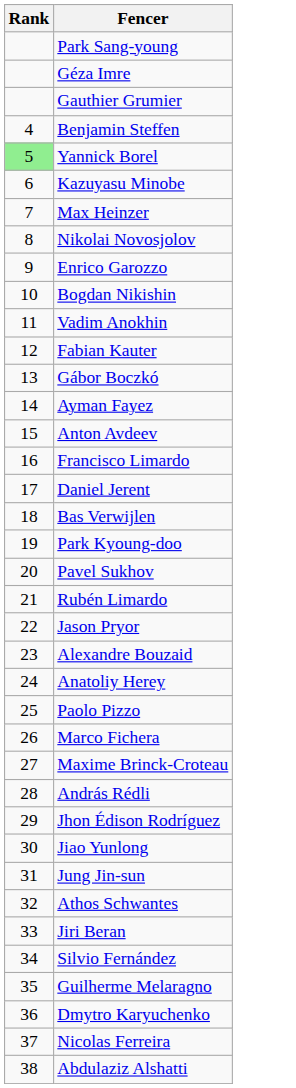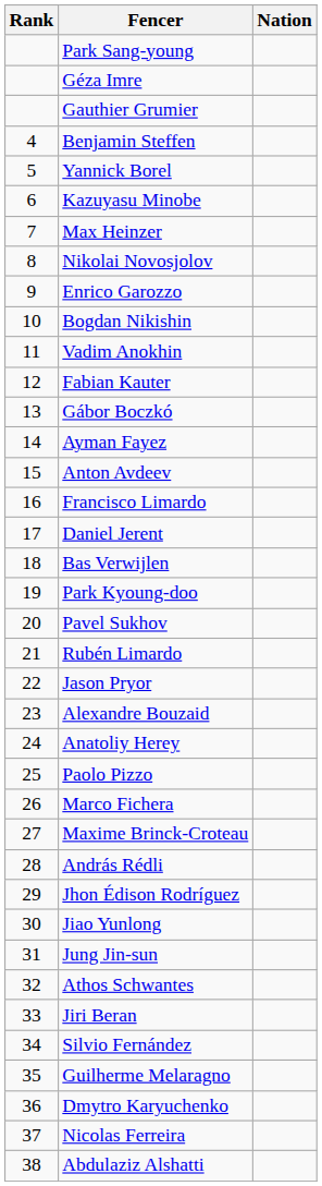 <table class="wikitable sortable" style="text-align: center;">
 <tr>
 <th>Rank</th>
 <th>Fencer</th>
+<th>Nation</th>
 </tr>
 <tr>
 <td></td>
 <td align=left><a href='#'>Park Sang-young</a></td>
+<td align=left></td>
 </tr>
 <tr>
 <td></td>
 <td align=left><a href='#'>Géza Imre</a></td>
+<td align=left></td>
 </tr>
 <tr>
 <td></td>
 <td align=left><a href='#'>Gauthier Grumier</a></td>
+<td align=left></td>
 </tr>
 <tr>
 <td>4</td>
 <td align=left><a href='#'>Benjamin Steffen</a></td>
+<td align=left></td>
 </tr>
 <tr>
-<td style="background: lightgreen;">5</td>
+<td>5</td>
 <td align=left><a href='#'>Yannick Borel</a></td>
+<td align=left></td>
 </tr>
 <tr>
 <td>6</td>
 <td align=left><a href='#'>Kazuyasu Minobe</a></td>
+<td align=left></td>
 </tr>
 <tr>
 <td>7</td>
 <td align=left><a href='#'>Max Heinzer</a></td>
+<td align=left></td>
 </tr>
 <tr>
 <td>8</td>
 <td align=left><a href='#'>Nikolai Novosjolov</a></td>
+<td align=left></td>
 </tr>
 <tr>
 <td>9</td>
 <td align=left><a href='#'>Enrico Garozzo</a></td>
+<td align=left></td>
 </tr>
 <tr>
 <td>10</td>
 <td align=left><a href='#'>Bogdan Nikishin</a></td>
+<td align=left></td>
 </tr>
 <tr>
 <td>11</td>
 <td align=left><a href='#'>Vadim Anokhin</a></td>
+<td align=left></td>
 </tr>
 <tr>
 <td>12</td>
 <td align=left><a href='#'>Fabian Kauter</a></td>
+<td align=left></td>
 </tr>
 <tr>
 <td>13</td>
 <td align=left><a href='#'>Gábor Boczkó</a></td>
+<td align=left></td>
 </tr>
 <tr>
 <td>14</td>
 <td align=left><a href='#'>Ayman Fayez</a></td>
+<td align=left></td>
 </tr>
 <tr>
 <td>15</td>
 <td align=left><a href='#'>Anton Avdeev</a></td>
+<td align=left></td>
 </tr>
 <tr>
 <td>16</td>
 <td align=left><a href='#'>Francisco Limardo</a></td>
+<td align=left></td>
 </tr>
 <tr>
 <td>17</td>
 <td align=left><a href='#'>Daniel Jerent</a></td>
+<td align=left></td>
 </tr>
 <tr>
 <td>18</td>
 <td align=left><a href='#'>Bas Verwijlen</a></td>
+<td align=left></td>
 </tr>
 <tr>
 <td>19</td>
 <td align=left><a href='#'>Park Kyoung-doo</a></td>
+<td align=left></td>
 </tr>
 <tr>
 <td>20</td>
 <td align=left><a href='#'>Pavel Sukhov</a></td>
+<td align=left></td>
 </tr>
 <tr>
 <td>21</td>
 <td align=left><a href='#'>Rubén Limardo</a></td>
+<td align=left></td>
 </tr>
 <tr>
 <td>22</td>
 <td align=left><a href='#'>Jason Pryor</a></td>
+<td align=left></td>
 </tr>
 <tr>
 <td>23</td>
 <td align=left><a href='#'>Alexandre Bouzaid</a></td>
+<td align=left></td>
 </tr>
 <tr>
 <td>24</td>
 <td align=left><a href='#'>Anatoliy Herey</a></td>
+<td align=left></td>
 </tr>
 <tr>
 <td>25</td>
 <td align=left><a href='#'>Paolo Pizzo</a></td>
+<td align=left></td>
 </tr>
 <tr>
 <td>26</td>
 <td align=left><a href='#'>Marco Fichera</a></td>
+<td align=left></td>
 </tr>
 <tr>
 <td>27</td>
 <td align=left><a href='#'>Maxime Brinck-Croteau</a></td>
+<td align=left></td>
 </tr>
 <tr>
 <td>28</td>
 <td align=left><a href='#'>András Rédli</a></td>
+<td align=left></td>
 </tr>
 <tr>
 <td>29</td>
 <td align=left><a href='#'>Jhon Édison Rodríguez</a></td>
+<td align=left></td>
 </tr>
 <tr>
 <td>30</td>
 <td align=left><a href='#'>Jiao Yunlong</a></td>
+<td align=left></td>
 </tr>
 <tr>
 <td>31</td>
 <td align=left><a href='#'>Jung Jin-sun</a></td>
+<td align=left></td>
 </tr>
 <tr>
 <td>32</td>
 <td align=left><a href='#'>Athos Schwantes</a></td>
+<td align=left></td>
 </tr>
 <tr>
 <td>33</td>
 <td align=left><a href='#'>Jiri Beran</a></td>
+<td align=left></td>
 </tr>
 <tr>
 <td>34</td>
 <td align=left><a href='#'>Silvio Fernández</a></td>
+<td align=left></td>
 </tr>
 <tr>
 <td>35</td>
 <td align=left><a href='#'>Guilherme Melaragno</a></td>
+<td align=left></td>
 </tr>
 <tr>
 <td>36</td>
 <td align=left><a href='#'>Dmytro Karyuchenko</a></td>
+<td align=left></td>
 </tr>
 <tr>
 <td>37</td>
 <td align=left><a href='#'>Nicolas Ferreira</a></td>
+<td align=left></td>
 </tr>
 <tr>
 <td>38</td>
 <td align=left><a href='#'>Abdulaziz Alshatti</a></td>
+<td align=left></td>
 </tr>
 </table>
